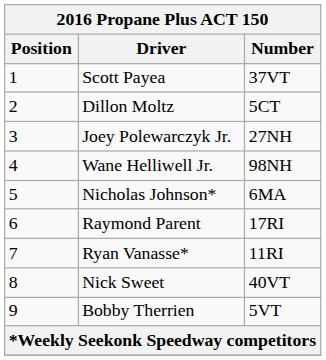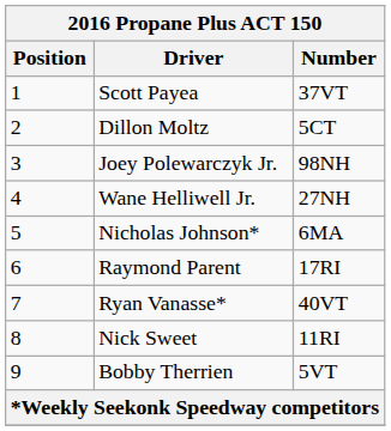 <table class="wikitable mw-collapsible mw-collapsed" style="font-size: 90%">
 <tr>
 <th colspan="3">2016 Propane Plus ACT 150</th>
 </tr>
 <tr>
 <th>Position</th>
 <th>Driver</th>
 <th>Number</th>
 </tr>
 <tr>
 <td>1</td>
 <td>Scott Payea</td>
 <td>37VT</td>
 </tr>
 <tr>
 <td>2</td>
 <td>Dillon Moltz</td>
 <td>5CT</td>
 </tr>
 <tr>
 <td>3</td>
 <td>Joey Polewarczyk Jr.</td>
-<td>27NH</td>
+<td>98NH</td>
 </tr>
 <tr>
 <td>4</td>
 <td>Wane Helliwell Jr.</td>
-<td>98NH</td>
+<td>27NH</td>
 </tr>
 <tr>
 <td>5</td>
 <td>Nicholas Johnson*</td>
 <td>6MA</td>
 </tr>
 <tr>
 <td>6</td>
 <td>Raymond Parent</td>
 <td>17RI</td>
 </tr>
 <tr>
 <td>7</td>
 <td>Ryan Vanasse*</td>
-<td>11RI</td>
+<td>40VT</td>
 </tr>
 <tr>
 <td>8</td>
 <td>Nick Sweet</td>
-<td>40VT</td>
+<td>11RI</td>
 </tr>
 <tr>
 <td>9</td>
 <td>Bobby Therrien</td>
 <td>5VT</td>
 </tr>
 <tr>
 <th colspan="3">*Weekly Seekonk Speedway competitors</th>
 </tr>
 <tr>
 </tr>
 </table>
